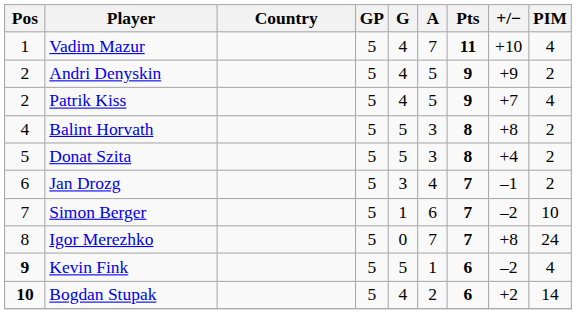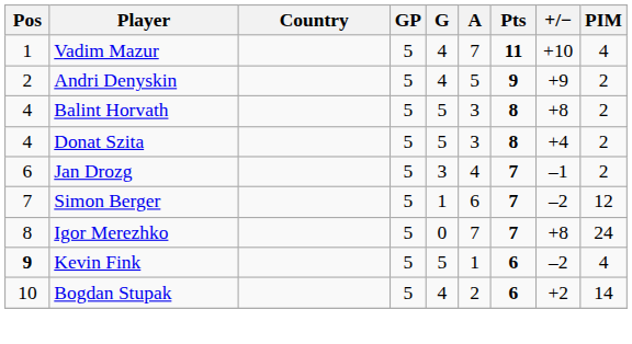 <table class="wikitable sortable" style="text-align: center;">
 <tr>
 <th width=30>Pos</th>
 <th width=150>Player</th>
 <th width=120>Country</th>
 <th width=20>GP</th>
 <th width=20>G</th>
 <th width=20>A</th>
 <th width=30>Pts</th>
 <th width=30>+/−</th>
 <th width=30>PIM</th>
 </tr>
 <tr>
 <td>1</td>
 <td align=left><a href='#'>Vadim Mazur</a></td>
 <td align=left></td>
 <td>5</td>
 <td>4</td>
 <td>7</td>
 <td><strong>11</strong></td>
 <td>+10</td>
 <td>4</td>
 </tr>
 <tr>
 <td>2</td>
 <td align=left><a href='#'>Andri Denyskin</a></td>
 <td align=left></td>
 <td>5</td>
 <td>4</td>
 <td>5</td>
 <td><strong>9</strong></td>
 <td>+9</td>
 <td>2</td>
 </tr>
 <tr>
-<td>2</td>
-<td align=left><a href='#'>Patrik Kiss</a></td>
-<td align=left></td>
-<td>5</td>
-<td>4</td>
-<td>5</td>
-<td><strong>9</strong></td>
-<td>+7</td>
-<td>4</td>
-</tr>
-<tr>
 <td>4</td>
 <td align=left><a href='#'>Balint Horvath</a></td>
 <td align=left></td>
 <td>5</td>
 <td>5</td>
 <td>3</td>
 <td><strong>8</strong></td>
 <td>+8</td>
 <td>2</td>
 </tr>
 <tr>
-<td>5</td>
+<td>4</td>
 <td align=left><a href='#'>Donat Szita</a></td>
 <td align=left></td>
 <td>5</td>
 <td>5</td>
 <td>3</td>
 <td><strong>8</strong></td>
 <td>+4</td>
 <td>2</td>
 </tr>
 <tr>
 <td>6</td>
 <td align=left><a href='#'>Jan Drozg</a></td>
 <td align=left></td>
 <td>5</td>
 <td>3</td>
 <td>4</td>
 <td><strong>7</strong></td>
 <td>–1</td>
 <td>2</td>
 </tr>
 <tr>
 <td>7</td>
 <td align=left><a href='#'>Simon Berger</a></td>
 <td align=left></td>
 <td>5</td>
 <td>1</td>
 <td>6</td>
 <td><strong>7</strong></td>
 <td>–2</td>
-<td>10</td>
+<td>12</td>
 </tr>
 <tr>
 <td>8</td>
 <td align=left><a href='#'>Igor Merezhko</a></td>
 <td align=left></td>
 <td>5</td>
 <td>0</td>
 <td>7</td>
 <td><strong>7</strong></td>
 <td>+8</td>
 <td>24</td>
 </tr>
 <tr>
 <td><strong>9</strong></td>
 <td align=left><a href='#'>Kevin Fink</a></td>
 <td align=left></td>
 <td>5</td>
 <td>5</td>
 <td>1</td>
 <td><strong>6</strong></td>
 <td>–2</td>
 <td>4</td>
 </tr>
 <tr>
-<td><strong>10</strong></td>
+<td>10</td>
 <td align=left><a href='#'>Bogdan Stupak</a></td>
 <td align=left></td>
 <td>5</td>
 <td>4</td>
 <td>2</td>
 <td><strong>6</strong></td>
 <td>+2</td>
 <td>14</td>
 </tr>
 <tr>
 </tr>
 </table>
